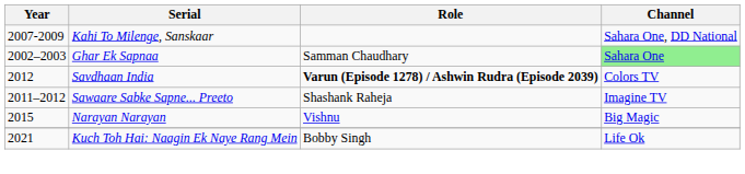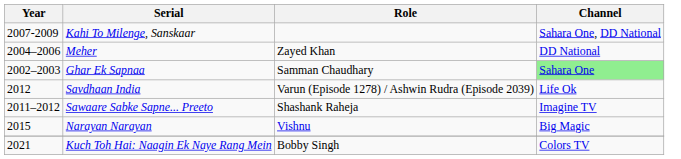 <table class="wikitable sortable">
 <tr>
 <th>Year</th>
 <th>Serial</th>
 <th>Role</th>
 <th>Channel</th>
 </tr>
 <tr>
 <td>2007-2009</td>
 <td><em><a href='#'>Kahi To Milenge</a>,  Sanskaar</em></td>
 <td></td>
 <td><a href='#'>Sahara One</a>, <a href='#'>DD National</a></td>
 </tr>
 <tr>
+<td>2004–2006</td>
+<td><em><a href='#'>Meher</a></em></td>
+<td>Zayed Khan</td>
+<td><a href='#'>DD National</a></td>
+</tr>
+<tr>
 <td>2002–2003</td>
 <td><em><a href='#'>Ghar Ek Sapnaa</a></em></td>
 <td>Samman Chaudhary</td>
 <td style="background: lightgreen;"><a href='#'>Sahara One</a></td>
 </tr>
 <tr>
 <td>2012</td>
 <td><em><a href='#'>Savdhaan India</a></em></td>
-<td><strong>Varun (Episode 1278) / Ashwin Rudra (Episode 2039)</strong></td>
-<td><a href='#'>Colors TV</a></td>
+<td>Varun (Episode 1278) / Ashwin Rudra (Episode 2039)</td>
+<td><a href='#'>Life Ok</a></td>
 </tr>
 <tr>
 <td>2011–2012</td>
 <td><em><a href='#'>Sawaare Sabke Sapne... Preeto</a></em></td>
 <td>Shashank Raheja</td>
 <td><a href='#'>Imagine TV</a></td>
 </tr>
 <tr>
 <td>2015</td>
 <td><em><a href='#'>Narayan Narayan</a></em></td>
 <td><a href='#'>Vishnu</a></td>
 <td><a href='#'>Big Magic</a></td>
 </tr>
 <tr>
 </tr>
 <tr>
 <td>2021</td>
 <td><em><a href='#'>Kuch Toh Hai: Naagin Ek Naye Rang Mein</a></em></td>
 <td>Bobby Singh</td>
-<td><a href='#'>Life Ok</a></td>
+<td><a href='#'>Colors TV</a></td>
 </tr>
 </table>
